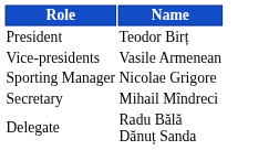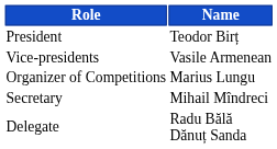 <table class="toccolours">
 <tr>
 <th style="background:#124cc7;color:#FFFFFF;border:1px solid #0d2f86;">Role</th>
 <th style="background:#124cc7;color:#FFFFFF;border:1px solid #0d2f86;">Name</th>
 </tr>
 <tr>
 <td>President</td>
 <td> Teodor Birț</td>
 </tr>
 <tr>
 <td>Vice-presidents</td>
 <td> Vasile Armenean</td>
 </tr>
 <tr>
-<td>Sporting Manager</td>
-<td> Nicolae Grigore</td>
+<td>Organizer of Competitions</td>
+<td> Marius Lungu</td>
 </tr>
 <tr>
 <td>Secretary</td>
 <td> Mihail Mîndreci</td>
 </tr>
 <tr>
 <td>Delegate</td>
 <td> Radu Bălă <br>  Dănuț Sanda</td>
 </tr>
 </table>
